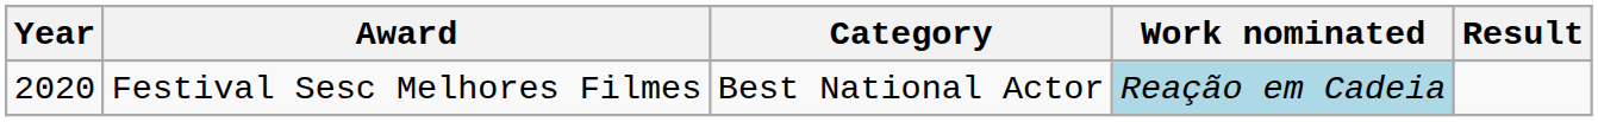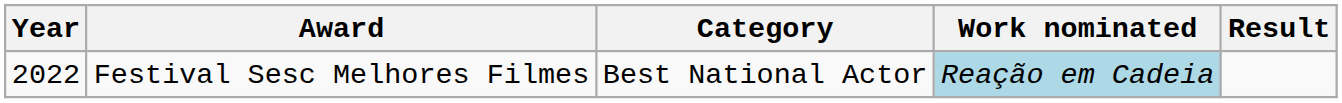 <table class="wikitable">
 <tr>
 <th>Year</th>
 <th>Award</th>
 <th>Category</th>
 <th>Work nominated</th>
 <th>Result</th>
 </tr>
 <tr>
-<td>2020</td>
+<td>2022</td>
 <td>Festival Sesc Melhores Filmes</td>
 <td>Best National Actor</td>
 <td style="background: lightblue;"><em>Reação em Cadeia</em></td>
 <td></td>
 </tr>
 </table>
